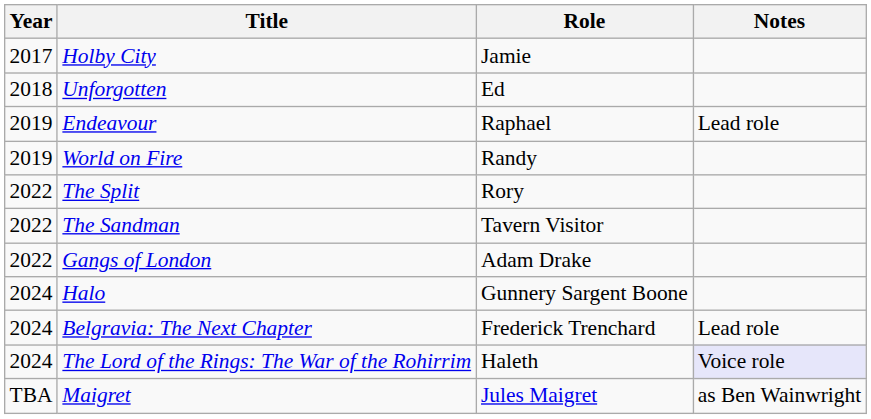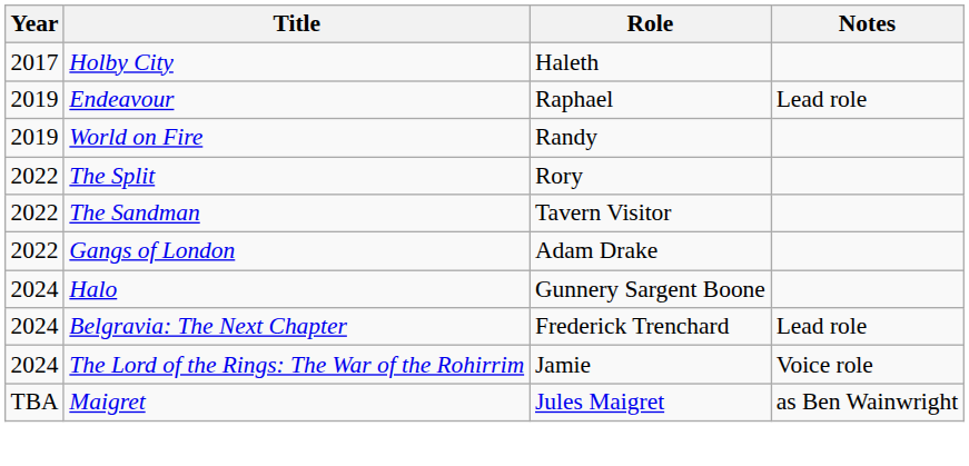 <table class="wikitable sortable">
 <tr>
 <th>Year</th>
 <th>Title</th>
 <th>Role</th>
 <th class="unsortable">Notes</th>
 </tr>
 <tr>
 <td>2017</td>
 <td><em><a href='#'>Holby City</a></em></td>
-<td>Jamie</td>
-<td></td>
-</tr>
-<tr>
-<td>2018</td>
-<td><em><a href='#'>Unforgotten</a></em></td>
-<td>Ed</td>
+<td>Haleth</td>
 <td></td>
 </tr>
 <tr>
 <td>2019</td>
 <td><em><a href='#'>Endeavour</a></em></td>
 <td>Raphael</td>
 <td>Lead role</td>
 </tr>
 <tr>
 <td>2019</td>
 <td><em><a href='#'>World on Fire</a></em></td>
 <td>Randy</td>
 <td></td>
 </tr>
 <tr>
 <td>2022</td>
 <td><em><a href='#'>The Split</a></em></td>
 <td>Rory</td>
 <td></td>
 </tr>
 <tr>
 <td>2022</td>
 <td><em><a href='#'>The Sandman</a></em></td>
 <td>Tavern Visitor</td>
 <td></td>
 </tr>
 <tr>
 <td>2022</td>
 <td><em><a href='#'>Gangs of London</a></em></td>
 <td>Adam Drake</td>
 <td></td>
 </tr>
 <tr>
 <td>2024</td>
 <td><em><a href='#'>Halo</a></em></td>
 <td>Gunnery Sargent Boone</td>
 <td></td>
 </tr>
 <tr>
 <td>2024</td>
 <td><em><a href='#'>Belgravia: The Next Chapter</a></em></td>
 <td>Frederick Trenchard</td>
 <td>Lead role</td>
 </tr>
 <tr>
 <td>2024</td>
 <td><em><a href='#'>The Lord of the Rings: The War of the Rohirrim</a></em></td>
-<td>Haleth</td>
-<td style="background: lavender;">Voice role</td>
+<td>Jamie</td>
+<td>Voice role</td>
 </tr>
 <tr>
 <td>TBA</td>
 <td><em><a href='#'>Maigret</a></em></td>
 <td><a href='#'>Jules Maigret</a></td>
 <td>as Ben Wainwright</td>
 </tr>
 </table>
